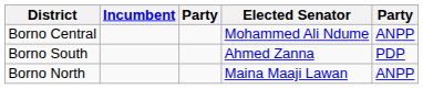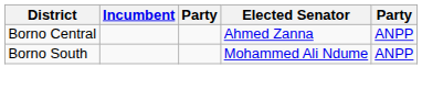 <table class="sortable wikitable" style="font-size:95%;line-height:14px;">
 <tr>
 <th class="unsortable">District</th>
 <th class="unsortable"><a href='#'>Incumbent</a></th>
 <th>Party</th>
 <th class="unsortable">Elected Senator</th>
 <th>Party</th>
 </tr>
 <tr>
 <td>Borno Central</td>
 <td></td>
 <td></td>
-<td><a href='#'>Mohammed Ali Ndume</a></td>
+<td><a href='#'>Ahmed Zanna</a></td>
 <td><a href='#'>ANPP</a></td>
 </tr>
 <tr>
 <td>Borno South</td>
 <td></td>
 <td></td>
-<td><a href='#'>Ahmed Zanna</a></td>
-<td><a href='#'>PDP</a></td>
-</tr>
-<tr>
-<td>Borno North</td>
-<td></td>
-<td></td>
-<td><a href='#'>Maina Maaji Lawan</a></td>
+<td><a href='#'>Mohammed Ali Ndume</a></td>
 <td><a href='#'>ANPP</a></td>
 </tr>
 </table>
